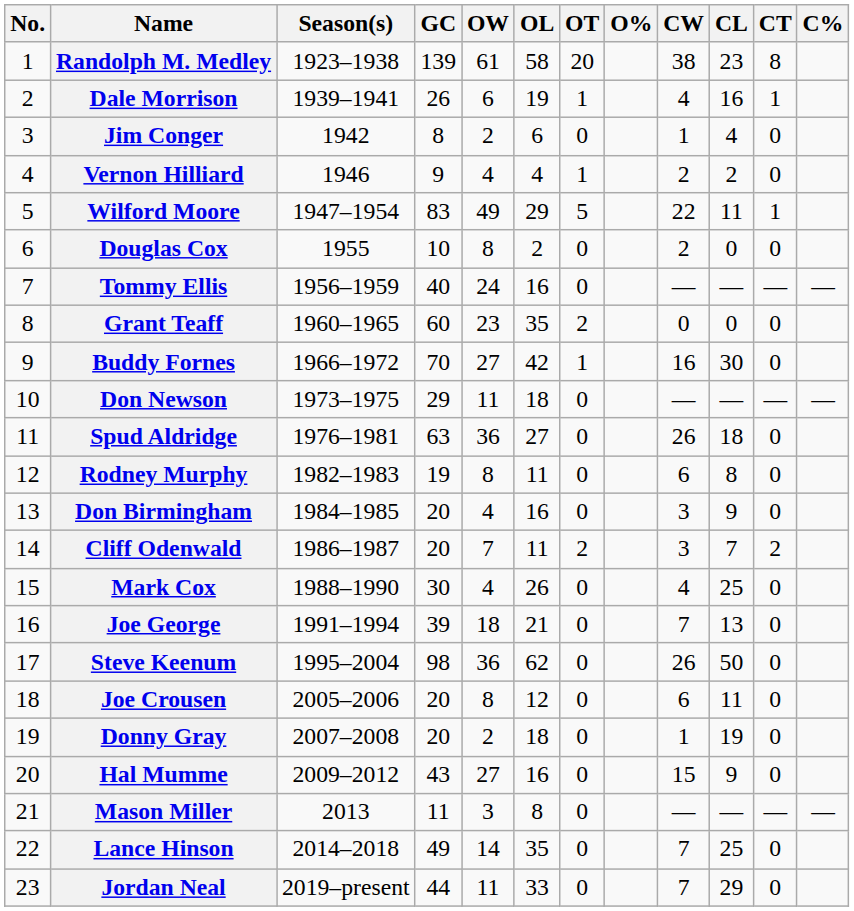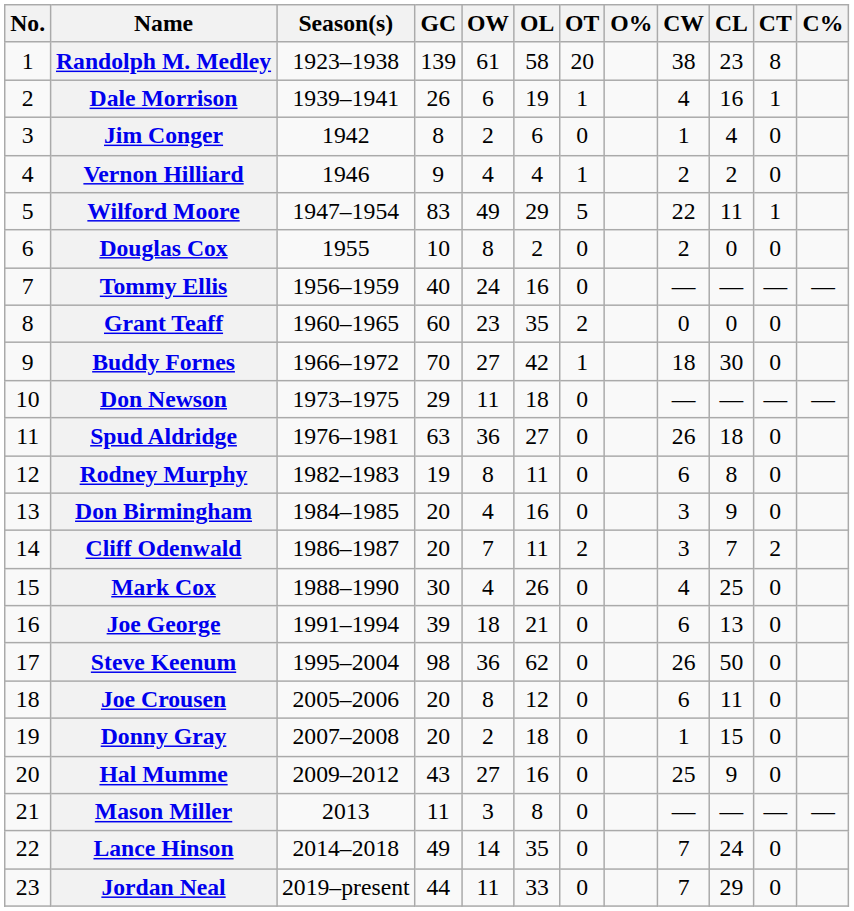 <table class="wikitable sortable plainrowheaders" style="text-align:center">
 <tr>
 <th scope="col" class="unsortable">No.</th>
 <th scope="col">Name</th>
 <th scope="col">Season(s)</th>
 <th scope="col">GC</th>
 <th scope="col">OW</th>
 <th scope="col">OL</th>
 <th>OT</th>
 <th scope="col">O%</th>
 <th scope="col">CW</th>
 <th scope="col">CL</th>
 <th>CT</th>
 <th scope="col">C%</th>
 </tr>
 <tr>
 <td>1</td>
 <th scope="row"><a href='#'>Randolph M. Medley</a></th>
 <td>1923–1938</td>
 <td>139</td>
 <td>61</td>
 <td>58</td>
 <td>20</td>
 <td></td>
 <td>38</td>
 <td>23</td>
 <td>8</td>
 <td></td>
 </tr>
 <tr>
 <td>2</td>
 <th scope="row"><a href='#'>Dale Morrison</a></th>
 <td>1939–1941</td>
 <td>26</td>
 <td>6</td>
 <td>19</td>
 <td>1</td>
 <td></td>
 <td>4</td>
 <td>16</td>
 <td>1</td>
 <td></td>
 </tr>
 <tr>
 <td>3</td>
 <th scope="row"><a href='#'>Jim Conger</a></th>
 <td>1942</td>
 <td>8</td>
 <td>2</td>
 <td>6</td>
 <td>0</td>
 <td></td>
 <td>1</td>
 <td>4</td>
 <td>0</td>
 <td></td>
 </tr>
 <tr>
 <td>4</td>
 <th scope="row"><a href='#'>Vernon Hilliard</a></th>
 <td>1946</td>
 <td>9</td>
 <td>4</td>
 <td>4</td>
 <td>1</td>
 <td></td>
 <td>2</td>
 <td>2</td>
 <td>0</td>
 <td></td>
 </tr>
 <tr>
 <td>5</td>
 <th scope="row"><a href='#'>Wilford Moore</a></th>
 <td>1947–1954</td>
 <td>83</td>
 <td>49</td>
 <td>29</td>
 <td>5</td>
 <td></td>
 <td>22</td>
 <td>11</td>
 <td>1</td>
 <td></td>
 </tr>
 <tr>
 <td>6</td>
 <th scope="row"><a href='#'>Douglas Cox</a></th>
 <td>1955</td>
 <td>10</td>
 <td>8</td>
 <td>2</td>
 <td>0</td>
 <td></td>
 <td>2</td>
 <td>0</td>
 <td>0</td>
 <td></td>
 </tr>
 <tr>
 <td>7</td>
 <th scope="row"><a href='#'>Tommy Ellis</a></th>
 <td>1956–1959</td>
 <td>40</td>
 <td>24</td>
 <td>16</td>
 <td>0</td>
 <td></td>
 <td>—</td>
 <td>—</td>
 <td>—</td>
 <td>—</td>
 </tr>
 <tr>
 <td>8</td>
 <th scope="row"><a href='#'>Grant Teaff</a></th>
 <td>1960–1965</td>
 <td>60</td>
 <td>23</td>
 <td>35</td>
 <td>2</td>
 <td></td>
 <td>0</td>
 <td>0</td>
 <td>0</td>
 <td></td>
 </tr>
 <tr>
 <td>9</td>
 <th scope="row"><a href='#'>Buddy Fornes</a></th>
 <td>1966–1972</td>
 <td>70</td>
 <td>27</td>
 <td>42</td>
 <td>1</td>
 <td></td>
-<td>16</td>
+<td>18</td>
 <td>30</td>
 <td>0</td>
 <td></td>
 </tr>
 <tr>
 <td>10</td>
 <th scope="row"><a href='#'>Don Newson</a></th>
 <td>1973–1975</td>
 <td>29</td>
 <td>11</td>
 <td>18</td>
 <td>0</td>
 <td></td>
 <td>—</td>
 <td>—</td>
 <td>—</td>
 <td>—</td>
 </tr>
 <tr>
 <td>11</td>
 <th scope="row"><a href='#'>Spud Aldridge</a></th>
 <td>1976–1981</td>
 <td>63</td>
 <td>36</td>
 <td>27</td>
 <td>0</td>
 <td></td>
 <td>26</td>
 <td>18</td>
 <td>0</td>
 <td></td>
 </tr>
 <tr>
 <td>12</td>
 <th scope="row"><a href='#'>Rodney Murphy</a></th>
 <td>1982–1983</td>
 <td>19</td>
 <td>8</td>
 <td>11</td>
 <td>0</td>
 <td></td>
 <td>6</td>
 <td>8</td>
 <td>0</td>
 <td></td>
 </tr>
 <tr>
 <td>13</td>
 <th scope="row"><a href='#'>Don Birmingham</a></th>
 <td>1984–1985</td>
 <td>20</td>
 <td>4</td>
 <td>16</td>
 <td>0</td>
 <td></td>
 <td>3</td>
 <td>9</td>
 <td>0</td>
 <td></td>
 </tr>
 <tr>
 <td>14</td>
 <th scope="row"><a href='#'>Cliff Odenwald</a></th>
 <td>1986–1987</td>
 <td>20</td>
 <td>7</td>
 <td>11</td>
 <td>2</td>
 <td></td>
 <td>3</td>
 <td>7</td>
 <td>2</td>
 <td></td>
 </tr>
 <tr>
 <td>15</td>
 <th scope="row"><a href='#'>Mark Cox</a></th>
 <td>1988–1990</td>
 <td>30</td>
 <td>4</td>
 <td>26</td>
 <td>0</td>
 <td></td>
 <td>4</td>
 <td>25</td>
 <td>0</td>
 <td></td>
 </tr>
 <tr>
 <td>16</td>
 <th scope="row"><a href='#'>Joe George</a></th>
 <td>1991–1994</td>
 <td>39</td>
 <td>18</td>
 <td>21</td>
 <td>0</td>
 <td></td>
-<td>7</td>
+<td>6</td>
 <td>13</td>
 <td>0</td>
 <td></td>
 </tr>
 <tr>
 <td>17</td>
 <th scope="row"><a href='#'>Steve Keenum</a></th>
 <td>1995–2004</td>
 <td>98</td>
 <td>36</td>
 <td>62</td>
 <td>0</td>
 <td></td>
 <td>26</td>
 <td>50</td>
 <td>0</td>
 <td></td>
 </tr>
 <tr>
 <td>18</td>
 <th scope="row"><a href='#'>Joe Crousen</a></th>
 <td>2005–2006</td>
 <td>20</td>
 <td>8</td>
 <td>12</td>
 <td>0</td>
 <td></td>
 <td>6</td>
 <td>11</td>
 <td>0</td>
 <td></td>
 </tr>
 <tr>
 <td>19</td>
 <th scope="row"><a href='#'>Donny Gray</a></th>
 <td>2007–2008</td>
 <td>20</td>
 <td>2</td>
 <td>18</td>
 <td>0</td>
 <td></td>
 <td>1</td>
-<td>19</td>
+<td>15</td>
 <td>0</td>
 <td></td>
 </tr>
 <tr>
 <td>20</td>
 <th scope="row"><a href='#'>Hal Mumme</a></th>
 <td>2009–2012</td>
 <td>43</td>
 <td>27</td>
 <td>16</td>
 <td>0</td>
 <td></td>
-<td>15</td>
+<td>25</td>
 <td>9</td>
 <td>0</td>
 <td></td>
 </tr>
 <tr>
 <td>21</td>
 <th scope="row"><a href='#'>Mason Miller</a></th>
 <td>2013</td>
 <td>11</td>
 <td>3</td>
 <td>8</td>
 <td>0</td>
 <td></td>
 <td>—</td>
 <td>—</td>
 <td>—</td>
 <td>—</td>
 </tr>
 <tr>
 <td>22</td>
 <th scope="row"><a href='#'>Lance Hinson</a></th>
 <td>2014–2018</td>
 <td>49</td>
 <td>14</td>
 <td>35</td>
 <td>0</td>
 <td></td>
 <td>7</td>
-<td>25</td>
+<td>24</td>
 <td>0</td>
 <td></td>
 </tr>
 <tr>
 <td>23</td>
 <th scope="row"><a href='#'>Jordan Neal</a></th>
 <td>2019–present</td>
 <td>44</td>
 <td>11</td>
 <td>33</td>
 <td>0</td>
 <td></td>
 <td>7</td>
 <td>29</td>
 <td>0</td>
 <td></td>
 </tr>
 </table>
